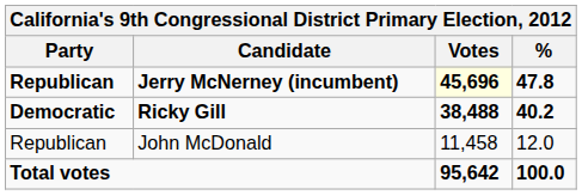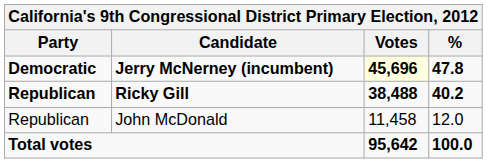 <table class="wikitable">
 <tr>
 <th colspan="4">California's 9th Congressional District Primary Election, 2012</th>
 </tr>
 <tr>
 <th>Party</th>
 <th>Candidate</th>
 <th>Votes</th>
 <th>%</th>
 </tr>
 <tr>
-<td><strong>Republican</strong></td>
+<td><strong>Democratic</strong></td>
 <td><strong>Jerry McNerney (incumbent)</strong></td>
 <td style="background: lightyellow;"><strong>45,696</strong></td>
 <td><strong>47.8</strong></td>
 </tr>
 <tr>
-<td><strong>Democratic</strong></td>
+<td><strong>Republican</strong></td>
 <td><strong>Ricky Gill</strong></td>
 <td><strong>38,488</strong></td>
 <td><strong>40.2</strong></td>
 </tr>
 <tr>
 <td>Republican</td>
 <td>John McDonald</td>
 <td>11,458</td>
 <td>12.0</td>
 </tr>
 <tr>
 <td colspan="2"><strong>Total votes</strong></td>
 <td><strong>95,642</strong></td>
 <td><strong>100.0</strong></td>
 </tr>
 </table>
